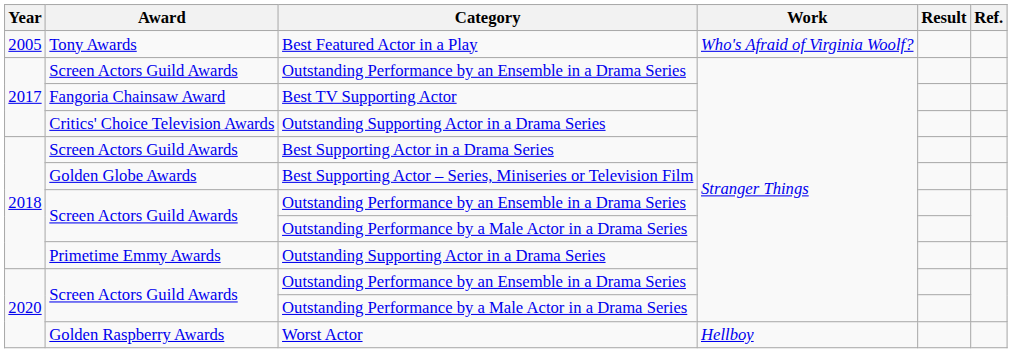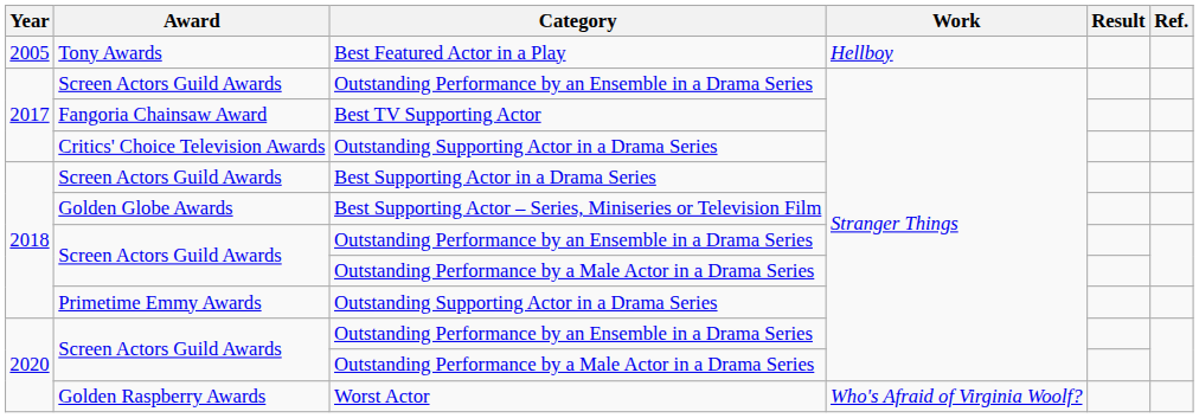 <table class="wikitable sortable">
 <tr>
 <th>Year</th>
 <th>Award</th>
 <th>Category</th>
 <th>Work</th>
 <th>Result</th>
 <th class="unsortable">Ref.</th>
 </tr>
 <tr>
 <td><a href='#'>2005</a></td>
 <td><a href='#'>Tony Awards</a></td>
 <td><a href='#'>Best Featured Actor in a Play</a></td>
-<td><em><a href='#'>Who's Afraid of Virginia Woolf?</a></em></td>
+<td><em><a href='#'>Hellboy</a></em></td>
 <td></td>
 <td></td>
 </tr>
 <tr>
 <td rowspan="3"><a href='#'>2017</a></td>
 <td><a href='#'>Screen Actors Guild Awards</a></td>
 <td><a href='#'>Outstanding Performance by an Ensemble in a Drama Series</a></td>
 <td rowspan="10"><em><a href='#'>Stranger Things</a></em></td>
 <td></td>
 <td></td>
 </tr>
 <tr>
 <td><a href='#'>Fangoria Chainsaw Award</a></td>
 <td><a href='#'>Best TV Supporting Actor</a></td>
 <td></td>
 <td></td>
 </tr>
 <tr>
 <td><a href='#'>Critics' Choice Television Awards</a></td>
 <td><a href='#'>Outstanding Supporting Actor in a Drama Series</a></td>
 <td></td>
 <td></td>
 </tr>
 <tr>
 <td rowspan="5"><a href='#'>2018</a></td>
 <td><a href='#'>Screen Actors Guild Awards</a></td>
 <td><a href='#'>Best Supporting Actor in a Drama Series</a></td>
 <td></td>
 <td></td>
 </tr>
 <tr>
 <td><a href='#'>Golden Globe Awards</a></td>
 <td><a href='#'>Best Supporting Actor – Series, Miniseries or Television Film</a></td>
 <td></td>
 <td></td>
 </tr>
 <tr>
 <td rowspan="2"><a href='#'>Screen Actors Guild Awards</a></td>
 <td><a href='#'>Outstanding Performance by an Ensemble in a Drama Series</a></td>
 <td></td>
 <td rowspan="2"></td>
 </tr>
 <tr>
 <td><a href='#'>Outstanding Performance by a Male Actor in a Drama Series</a></td>
 <td></td>
 </tr>
 <tr>
 <td><a href='#'>Primetime Emmy Awards</a></td>
 <td><a href='#'>Outstanding Supporting Actor in a Drama Series</a></td>
 <td></td>
 <td></td>
 </tr>
 <tr>
 <td rowspan="3"><a href='#'>2020</a></td>
 <td rowspan="2"><a href='#'>Screen Actors Guild Awards</a></td>
 <td><a href='#'>Outstanding Performance by an Ensemble in a Drama Series</a></td>
 <td></td>
 <td rowspan="2"></td>
 </tr>
 <tr>
 <td><a href='#'>Outstanding Performance by a Male Actor in a Drama Series</a></td>
 <td></td>
 </tr>
 <tr>
 <td><a href='#'>Golden Raspberry Awards</a></td>
 <td><a href='#'>Worst Actor</a></td>
-<td><em><a href='#'>Hellboy</a></em></td>
+<td><em><a href='#'>Who's Afraid of Virginia Woolf?</a></em></td>
 <td></td>
 <td></td>
 </tr>
 </table>
